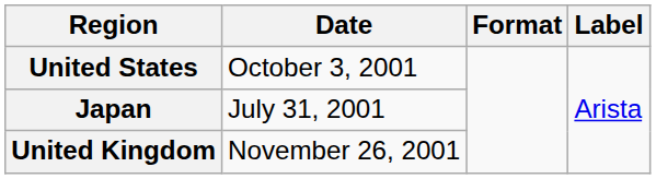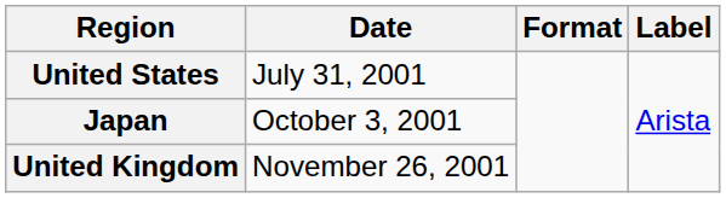 <table class="wikitable plainrowheaders">
 <tr>
 <th scope="col">Region</th>
 <th scope="col">Date</th>
 <th scope="col">Format</th>
 <th scope="col">Label</th>
 </tr>
 <tr>
 <th scope="row">United States</th>
-<td>October 3, 2001</td>
+<td>July 31, 2001</td>
 <td rowspan="3"></td>
 <td rowspan="3"><a href='#'>Arista</a></td>
 </tr>
 <tr>
 <th scope="row">Japan</th>
-<td>July 31, 2001</td>
+<td>October 3, 2001</td>
 </tr>
 <tr>
 <th scope="row">United Kingdom</th>
 <td>November 26, 2001</td>
 </tr>
 </table>
